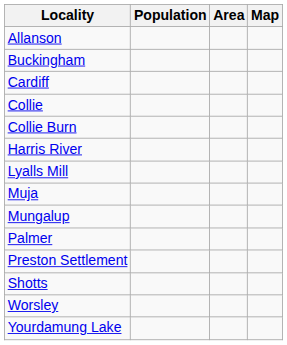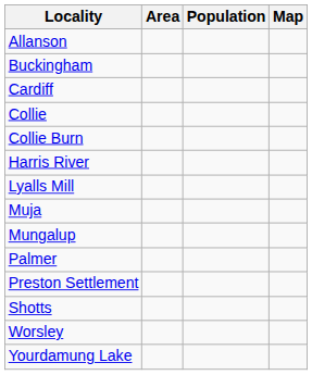 <table class="wikitable sortable">
 <tr>
 <th>Locality</th>
+<th data-sort-type=number>Area</th>
 <th data-sort-type=number>Population</th>
-<th data-sort-type=number>Area</th>
 <th>Map</th>
 </tr>
 <tr>
 <td><a href='#'>Allanson</a></td>
 <td></td>
 <td></td>
 <td></td>
 </tr>
 <tr>
 <td><a href='#'>Buckingham</a></td>
 <td></td>
 <td></td>
 <td></td>
 </tr>
 <tr>
 <td><a href='#'>Cardiff</a></td>
 <td></td>
 <td></td>
 <td></td>
 </tr>
 <tr>
 <td><a href='#'>Collie</a></td>
 <td></td>
 <td></td>
 <td></td>
 </tr>
 <tr>
 <td><a href='#'>Collie Burn</a></td>
 <td></td>
 <td></td>
 <td></td>
 </tr>
 <tr>
 <td><a href='#'>Harris River</a></td>
 <td></td>
 <td></td>
 <td></td>
 </tr>
 <tr>
 <td><a href='#'>Lyalls Mill</a></td>
 <td></td>
 <td></td>
 <td></td>
 </tr>
 <tr>
 <td><a href='#'>Muja</a></td>
 <td></td>
 <td></td>
 <td></td>
 </tr>
 <tr>
 <td><a href='#'>Mungalup</a></td>
 <td></td>
 <td></td>
 <td></td>
 </tr>
 <tr>
 <td><a href='#'>Palmer</a></td>
 <td></td>
 <td></td>
 <td></td>
 </tr>
 <tr>
 <td><a href='#'>Preston Settlement</a></td>
 <td></td>
 <td></td>
 <td></td>
 </tr>
 <tr>
 <td><a href='#'>Shotts</a></td>
 <td></td>
 <td></td>
 <td></td>
 </tr>
 <tr>
 <td><a href='#'>Worsley</a></td>
 <td></td>
 <td></td>
 <td></td>
 </tr>
 <tr>
 <td><a href='#'>Yourdamung Lake</a></td>
 <td></td>
 <td></td>
 <td></td>
 </tr>
 </table>
